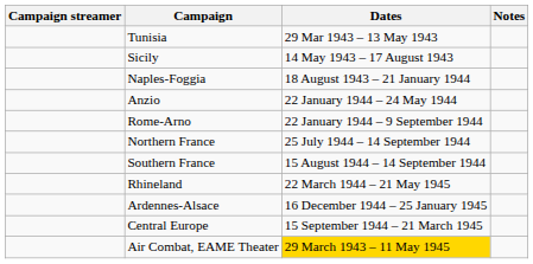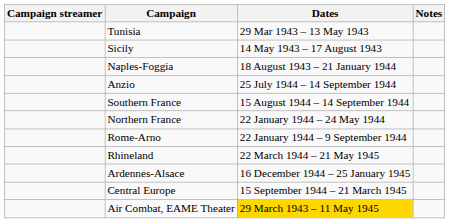 <table class="wikitable">
 <tr>
 <th>Campaign streamer</th>
 <th>Campaign</th>
 <th>Dates</th>
 <th>Notes</th>
 </tr>
 <tr>
 <td></td>
 <td>Tunisia</td>
 <td>29 Mar 1943 – 13 May 1943</td>
 <td></td>
 </tr>
 <tr>
 <td></td>
 <td>Sicily</td>
 <td>14 May 1943 – 17 August 1943</td>
 <td></td>
 </tr>
 <tr>
 <td></td>
 <td>Naples-Foggia</td>
 <td>18 August 1943 – 21 January 1944</td>
 <td></td>
 </tr>
 <tr>
 <td></td>
 <td>Anzio</td>
+<td>25 July 1944 – 14 September 1944</td>
+<td></td>
+</tr>
+<tr>
+<td></td>
+<td>Southern France</td>
+<td>15 August 1944 – 14 September 1944</td>
+<td></td>
+</tr>
+<tr>
+<td></td>
+<td>Northern France</td>
 <td>22 January 1944 – 24 May 1944</td>
 <td></td>
 </tr>
 <tr>
 <td></td>
 <td>Rome-Arno</td>
 <td>22 January 1944 – 9 September 1944</td>
-<td></td>
-</tr>
-<tr>
-<td></td>
-<td>Northern France</td>
-<td>25 July 1944 – 14 September 1944</td>
-<td></td>
-</tr>
-<tr>
-<td></td>
-<td>Southern France</td>
-<td>15 August 1944 – 14 September 1944</td>
 <td></td>
 </tr>
 <tr>
 <td></td>
 <td>Rhineland</td>
 <td>22 March 1944 – 21 May 1945</td>
 <td></td>
 </tr>
 <tr>
 <td></td>
 <td>Ardennes-Alsace</td>
 <td>16 December 1944 – 25 January 1945</td>
 <td></td>
 </tr>
 <tr>
 <td></td>
 <td>Central Europe</td>
 <td>15 September 1944 – 21 March 1945</td>
 <td></td>
 </tr>
 <tr>
 <td></td>
 <td>Air Combat, EAME Theater</td>
 <td style="background: gold;">29 March 1943 – 11 May 1945</td>
 <td></td>
 </tr>
 </table>
